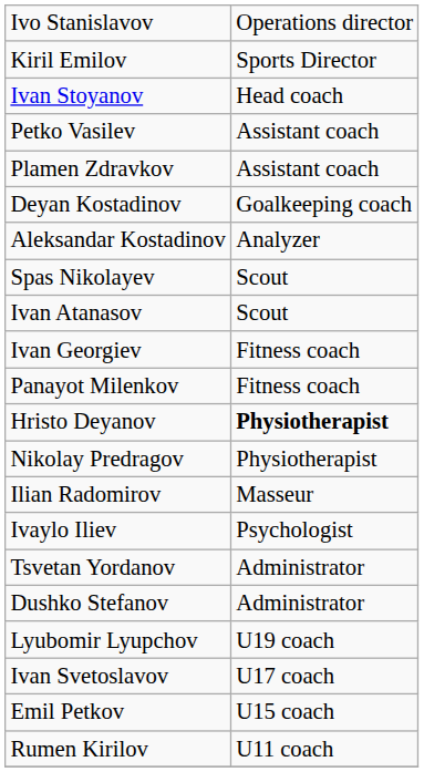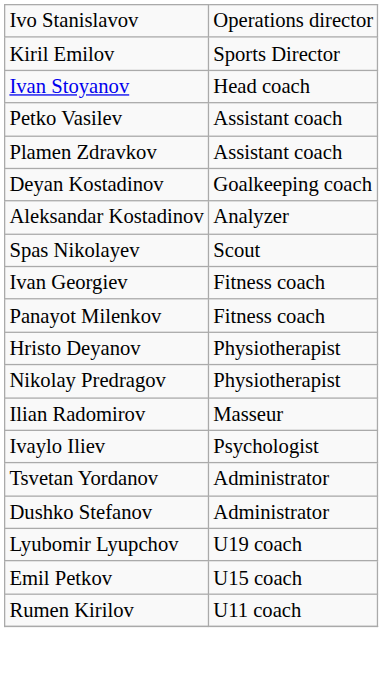 <table class="wikitable">
 <tr>
 <td> Ivo Stanislavov</td>
 <td>Operations director</td>
 </tr>
 <tr>
 <td> Kiril Emilov</td>
 <td>Sports Director</td>
 </tr>
 <tr>
 <td> <a href='#'>Ivan Stoyanov</a></td>
 <td>Head coach</td>
 </tr>
 <tr>
 <td> Petko Vasilev</td>
 <td>Assistant coach</td>
 </tr>
 <tr>
 <td> Plamen Zdravkov</td>
 <td>Assistant coach</td>
 </tr>
 <tr>
 <td> Deyan Kostadinov</td>
 <td>Goalkeeping coach</td>
 </tr>
 <tr>
 <td> Aleksandar Kostadinov</td>
 <td>Analyzer</td>
 </tr>
 <tr>
 <td> Spas Nikolayev</td>
 <td>Scout</td>
 </tr>
 <tr>
-<td> Ivan Atanasov</td>
-<td>Scout</td>
-</tr>
-<tr>
 <td> Ivan Georgiev</td>
 <td>Fitness coach</td>
 </tr>
 <tr>
 <td> Panayot Milenkov</td>
 <td>Fitness coach</td>
 </tr>
 <tr>
 <td> Hristo Deyanov</td>
-<td><strong>Physiotherapist</strong></td>
+<td>Physiotherapist</td>
 </tr>
 <tr>
 <td> Nikolay Predragov</td>
 <td>Physiotherapist</td>
 </tr>
 <tr>
 <td> Ilian Radomirov</td>
 <td>Masseur</td>
 </tr>
 <tr>
 <td> Ivaylo Iliev</td>
 <td>Psychologist</td>
 </tr>
 <tr>
 <td> Tsvetan Yordanov</td>
 <td>Administrator</td>
 </tr>
 <tr>
 <td> Dushko Stefanov</td>
 <td>Administrator</td>
 </tr>
 <tr>
 <td> Lyubomir Lyupchov</td>
 <td>U19 coach</td>
 </tr>
 <tr>
-<td> Ivan Svetoslavov</td>
-<td>U17 coach</td>
-</tr>
-<tr>
 <td> Emil Petkov</td>
 <td>U15 coach</td>
 </tr>
 <tr>
 <td> Rumen Kirilov</td>
 <td>U11 coach</td>
 </tr>
 <tr>
 </tr>
 </table>
